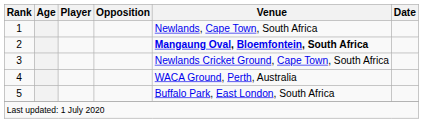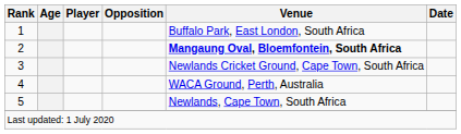 <table class="wikitable plainrowheaders sortable">
 <tr>
 <th scope=col>Rank</th>
 <th scope=col>Age</th>
 <th scope=col>Player</th>
 <th scope=col>Opposition</th>
 <th scope=col>Venue</th>
 <th scope=col>Date</th>
 </tr>
 <tr>
 <td align=center>1</td>
 <th scope=row style=text-align:center;></th>
 <td></td>
 <td></td>
-<td><a href='#'>Newlands</a>, <a href='#'>Cape Town</a>, South Africa</td>
+<td><a href='#'>Buffalo Park</a>, <a href='#'>East London</a>, South Africa</td>
 <td></td>
 </tr>
 <tr>
 <td align=center>2</td>
 <th scope=row style=text-align:center;></th>
 <td></td>
 <td></td>
 <td><strong><a href='#'>Mangaung Oval</a>, <a href='#'>Bloemfontein</a>, South Africa</strong></td>
 <td></td>
 </tr>
 <tr>
 <td align=center>3</td>
 <th scope=row style=text-align:center;></th>
 <td></td>
 <td></td>
 <td><a href='#'>Newlands Cricket Ground</a>, <a href='#'>Cape Town</a>, South Africa</td>
 <td></td>
 </tr>
 <tr>
 <td align=center>4</td>
 <th scope=row style=text-align:center;></th>
 <td></td>
 <td></td>
 <td><a href='#'>WACA Ground</a>, <a href='#'>Perth</a>, Australia</td>
 <td></td>
 </tr>
 <tr>
 <td align=center>5</td>
 <th scope=row style=text-align:center;></th>
 <td></td>
 <td></td>
-<td><a href='#'>Buffalo Park</a>, <a href='#'>East London</a>, South Africa</td>
+<td><a href='#'>Newlands</a>, <a href='#'>Cape Town</a>, South Africa</td>
 <td></td>
 </tr>
 <tr>
 </tr>
 <tr class=sortbottom>
 <td colspan=7><small>Last updated: 1 July 2020</small></td>
 </tr>
 </table>
